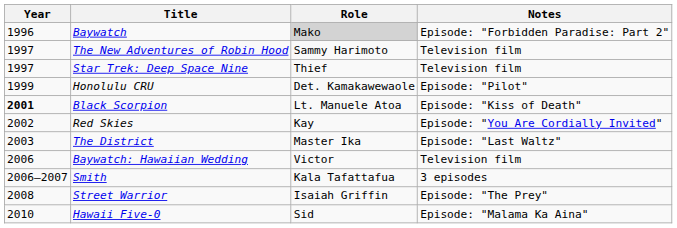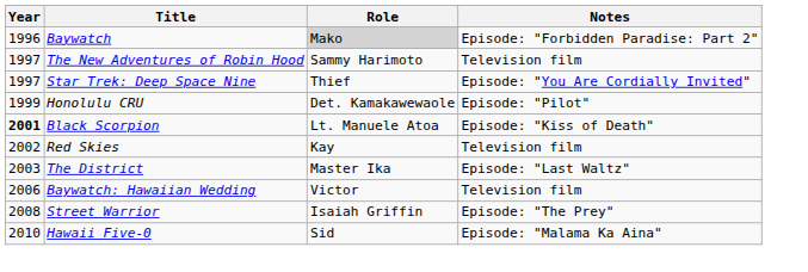 <table class="wikitable sortable">
 <tr>
 <th>Year</th>
 <th>Title</th>
 <th>Role</th>
 <th>Notes</th>
 </tr>
 <tr>
 <td>1996</td>
 <td><em><a href='#'>Baywatch</a></em></td>
 <td style="background: lightgrey;">Mako</td>
 <td>Episode: "Forbidden Paradise: Part 2"</td>
 </tr>
 <tr>
 <td>1997</td>
 <td><em><a href='#'>The New Adventures of Robin Hood</a></em></td>
 <td>Sammy Harimoto</td>
 <td>Television film</td>
 </tr>
 <tr>
 <td>1997</td>
 <td><em><a href='#'>Star Trek: Deep Space Nine</a></em></td>
 <td>Thief</td>
-<td>Television film</td>
+<td>Episode: "<a href='#'>You Are Cordially Invited</a>"</td>
 </tr>
 <tr>
 <td>1999</td>
 <td><em>Honolulu CRU</em></td>
 <td>Det. Kamakawewaole</td>
 <td>Episode: "Pilot"</td>
 </tr>
 <tr>
 <td><strong>2001</strong></td>
 <td><a href='#'><em>Black Scorpion</em></a></td>
 <td>Lt. Manuele Atoa</td>
 <td>Episode: "Kiss of Death"</td>
 </tr>
 <tr>
 <td>2002</td>
 <td><em>Red Skies</em></td>
 <td>Kay</td>
-<td>Episode: "<a href='#'>You Are Cordially Invited</a>"</td>
+<td>Television film</td>
 </tr>
 <tr>
 <td>2003</td>
 <td><em><a href='#'>The District</a></em></td>
 <td>Master Ika</td>
 <td>Episode: "Last Waltz"</td>
 </tr>
 <tr>
 <td>2006</td>
 <td><em><a href='#'>Baywatch: Hawaiian Wedding</a></em></td>
 <td>Victor</td>
 <td>Television film</td>
 </tr>
 <tr>
-<td>2006–2007</td>
-<td><a href='#'><em>Smith</em></a></td>
-<td>Kala Tafattafua</td>
-<td>3 episodes</td>
-</tr>
-<tr>
 <td>2008</td>
 <td><em><a href='#'>Street Warrior</a></em></td>
 <td>Isaiah Griffin</td>
 <td>Episode: "The Prey"</td>
 </tr>
 <tr>
 <td>2010</td>
 <td><a href='#'><em>Hawaii Five-0</em></a></td>
 <td>Sid</td>
 <td>Episode: "Malama Ka Aina"</td>
 </tr>
 </table>
